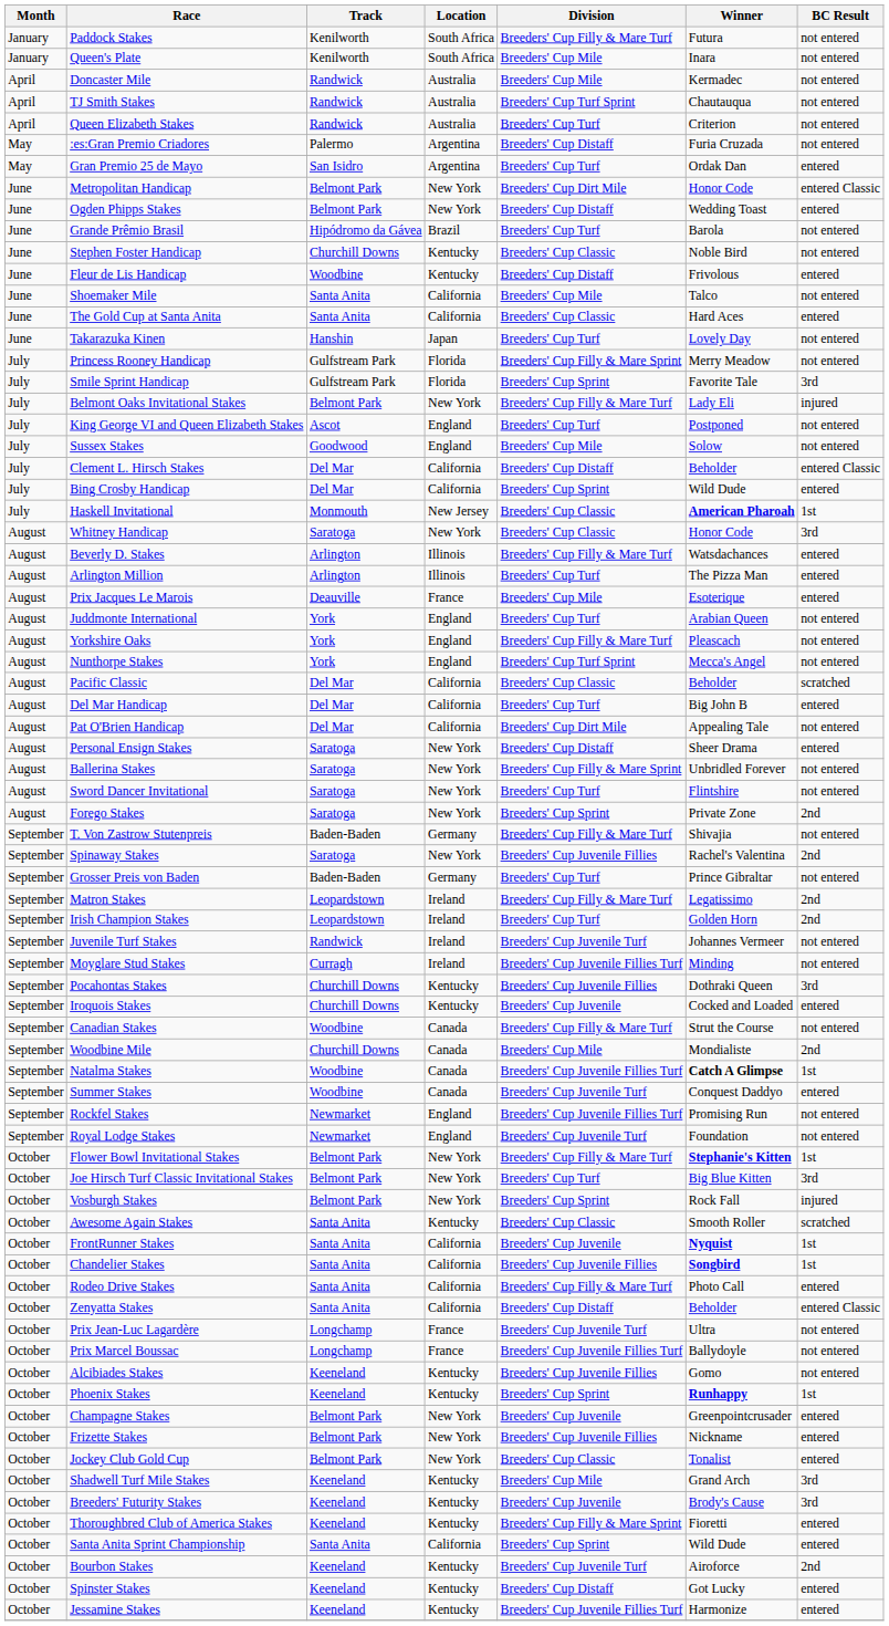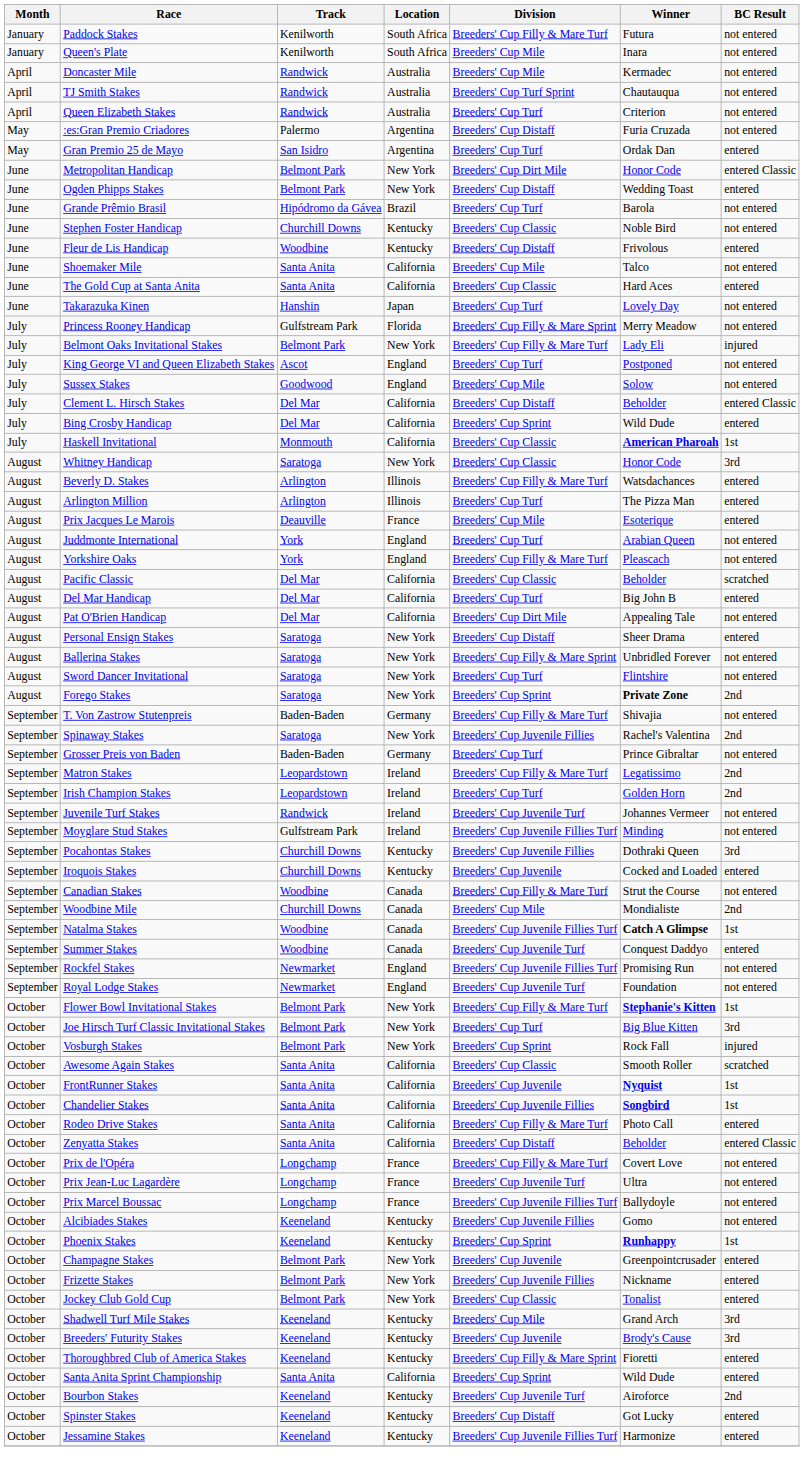 <table class="wikitable sortable" style="font-size:90%">
 <tr>
 <th>Month</th>
 <th>Race</th>
 <th>Track</th>
 <th>Location</th>
 <th>Division</th>
 <th>Winner</th>
 <th>BC Result</th>
 </tr>
 <tr>
 <td>January</td>
 <td><a href='#'>Paddock Stakes</a></td>
 <td>Kenilworth</td>
 <td>South Africa</td>
 <td><a href='#'>Breeders' Cup Filly & Mare Turf</a></td>
 <td>Futura</td>
 <td>not entered</td>
 </tr>
 <tr>
 <td>January</td>
 <td><a href='#'>Queen's Plate</a></td>
 <td>Kenilworth</td>
 <td>South Africa</td>
 <td><a href='#'>Breeders' Cup Mile</a></td>
 <td>Inara</td>
 <td>not entered</td>
 </tr>
 <tr>
 <td>April</td>
 <td><a href='#'>Doncaster Mile</a></td>
 <td><a href='#'>Randwick</a></td>
 <td>Australia</td>
 <td><a href='#'>Breeders' Cup Mile</a></td>
 <td>Kermadec</td>
 <td>not entered</td>
 </tr>
 <tr>
 <td>April</td>
 <td><a href='#'>TJ Smith Stakes</a></td>
 <td><a href='#'>Randwick</a></td>
 <td>Australia</td>
 <td><a href='#'>Breeders' Cup Turf Sprint</a></td>
 <td>Chautauqua</td>
 <td>not entered</td>
 </tr>
 <tr>
 <td>April</td>
 <td><a href='#'>Queen Elizabeth Stakes</a></td>
 <td><a href='#'>Randwick</a></td>
 <td>Australia</td>
 <td><a href='#'>Breeders' Cup Turf</a></td>
 <td>Criterion</td>
 <td>not entered</td>
 </tr>
 <tr>
 <td>May</td>
 <td><a href='#'>:es:Gran Premio Criadores</a></td>
 <td>Palermo</td>
 <td>Argentina</td>
 <td><a href='#'>Breeders' Cup Distaff</a></td>
 <td>Furia Cruzada</td>
 <td>not entered</td>
 </tr>
 <tr>
 <td>May</td>
 <td><a href='#'>Gran Premio 25 de Mayo</a></td>
 <td><a href='#'>San Isidro</a></td>
 <td>Argentina</td>
 <td><a href='#'>Breeders' Cup Turf</a></td>
 <td>Ordak Dan</td>
 <td>entered</td>
 </tr>
 <tr>
 <td>June</td>
 <td><a href='#'>Metropolitan Handicap</a></td>
 <td><a href='#'>Belmont Park</a></td>
 <td>New York</td>
 <td><a href='#'>Breeders' Cup Dirt Mile</a></td>
 <td><a href='#'>Honor Code</a></td>
 <td>entered Classic</td>
 </tr>
 <tr>
 <td>June</td>
 <td><a href='#'>Ogden Phipps Stakes</a></td>
 <td><a href='#'>Belmont Park</a></td>
 <td>New York</td>
 <td><a href='#'>Breeders' Cup Distaff</a></td>
 <td>Wedding Toast</td>
 <td>entered</td>
 </tr>
 <tr>
 <td>June</td>
 <td><a href='#'>Grande Prêmio Brasil</a></td>
 <td><a href='#'>Hipódromo da Gávea</a></td>
 <td>Brazil</td>
 <td><a href='#'>Breeders' Cup Turf</a></td>
 <td>Barola</td>
 <td>not entered</td>
 </tr>
 <tr>
 <td>June</td>
 <td><a href='#'>Stephen Foster Handicap</a></td>
 <td><a href='#'>Churchill Downs</a></td>
 <td>Kentucky</td>
 <td><a href='#'>Breeders' Cup Classic</a></td>
 <td>Noble Bird</td>
 <td>not entered</td>
 </tr>
 <tr>
 <td>June</td>
 <td><a href='#'>Fleur de Lis Handicap</a></td>
 <td><a href='#'>Woodbine</a></td>
 <td>Kentucky</td>
 <td><a href='#'>Breeders' Cup Distaff</a></td>
 <td>Frivolous</td>
 <td>entered</td>
 </tr>
 <tr>
 <td>June</td>
 <td><a href='#'>Shoemaker Mile</a></td>
 <td><a href='#'>Santa Anita</a></td>
 <td>California</td>
 <td><a href='#'>Breeders' Cup Mile</a></td>
 <td>Talco</td>
 <td>not entered</td>
 </tr>
 <tr>
 <td>June</td>
 <td><a href='#'>The Gold Cup at Santa Anita</a></td>
 <td><a href='#'>Santa Anita</a></td>
 <td>California</td>
 <td><a href='#'>Breeders' Cup Classic</a></td>
 <td>Hard Aces</td>
 <td>entered</td>
 </tr>
 <tr>
 <td>June</td>
 <td><a href='#'>Takarazuka Kinen</a></td>
 <td><a href='#'>Hanshin</a></td>
 <td>Japan</td>
 <td><a href='#'>Breeders' Cup Turf</a></td>
 <td><a href='#'>Lovely Day</a></td>
 <td>not entered</td>
 </tr>
 <tr>
 <td>July</td>
 <td><a href='#'>Princess Rooney Handicap</a></td>
 <td>Gulfstream Park</td>
 <td>Florida</td>
 <td><a href='#'>Breeders' Cup Filly & Mare Sprint</a></td>
 <td>Merry Meadow</td>
 <td>not entered</td>
 </tr>
 <tr>
 <td>July</td>
-<td><a href='#'>Smile Sprint Handicap</a></td>
-<td>Gulfstream Park</td>
-<td>Florida</td>
-<td><a href='#'>Breeders' Cup Sprint</a></td>
-<td>Favorite Tale</td>
-<td>3rd</td>
-</tr>
-<tr>
-<td>July</td>
 <td><a href='#'>Belmont Oaks Invitational Stakes</a></td>
 <td><a href='#'>Belmont Park</a></td>
 <td>New York</td>
 <td><a href='#'>Breeders' Cup Filly & Mare Turf</a></td>
 <td><a href='#'>Lady Eli</a></td>
 <td>injured</td>
 </tr>
 <tr>
 <td>July</td>
 <td><a href='#'>King George VI and Queen Elizabeth Stakes</a></td>
 <td><a href='#'>Ascot</a></td>
 <td>England</td>
 <td><a href='#'>Breeders' Cup Turf</a></td>
 <td><a href='#'>Postponed</a></td>
 <td>not entered</td>
 </tr>
 <tr>
 <td>July</td>
 <td><a href='#'>Sussex Stakes</a></td>
 <td><a href='#'>Goodwood</a></td>
 <td>England</td>
 <td><a href='#'>Breeders' Cup Mile</a></td>
 <td><a href='#'>Solow</a></td>
 <td>not entered</td>
 </tr>
 <tr>
 <td>July</td>
 <td><a href='#'>Clement L. Hirsch Stakes</a></td>
 <td><a href='#'>Del Mar</a></td>
 <td>California</td>
 <td><a href='#'>Breeders' Cup Distaff</a></td>
 <td><a href='#'>Beholder</a></td>
 <td>entered Classic</td>
 </tr>
 <tr>
 <td>July</td>
 <td><a href='#'>Bing Crosby Handicap</a></td>
 <td><a href='#'>Del Mar</a></td>
 <td>California</td>
 <td><a href='#'>Breeders' Cup Sprint</a></td>
 <td>Wild Dude</td>
 <td>entered</td>
 </tr>
 <tr>
 <td>July</td>
 <td><a href='#'>Haskell Invitational</a></td>
 <td><a href='#'>Monmouth</a></td>
-<td>New Jersey</td>
+<td>California</td>
 <td><a href='#'>Breeders' Cup Classic</a></td>
 <td><strong><a href='#'>American Pharoah</a></strong></td>
 <td>1st</td>
 </tr>
 <tr>
 <td>August</td>
 <td><a href='#'>Whitney Handicap</a></td>
 <td><a href='#'>Saratoga</a></td>
 <td>New York</td>
 <td><a href='#'>Breeders' Cup Classic</a></td>
 <td><a href='#'>Honor Code</a></td>
 <td>3rd</td>
 </tr>
 <tr>
 <td>August</td>
 <td><a href='#'>Beverly D. Stakes</a></td>
 <td><a href='#'>Arlington</a></td>
 <td>Illinois</td>
 <td><a href='#'>Breeders' Cup Filly & Mare Turf</a></td>
 <td>Watsdachances</td>
 <td>entered</td>
 </tr>
 <tr>
 <td>August</td>
 <td><a href='#'>Arlington Million</a></td>
 <td><a href='#'>Arlington</a></td>
 <td>Illinois</td>
 <td><a href='#'>Breeders' Cup Turf</a></td>
 <td>The Pizza Man</td>
 <td>entered</td>
 </tr>
 <tr>
 <td>August</td>
 <td><a href='#'>Prix Jacques Le Marois</a></td>
 <td><a href='#'>Deauville</a></td>
 <td>France</td>
 <td><a href='#'>Breeders' Cup Mile</a></td>
 <td><a href='#'>Esoterique</a></td>
 <td>entered</td>
 </tr>
 <tr>
 <td>August</td>
 <td><a href='#'>Juddmonte International</a></td>
 <td><a href='#'>York</a></td>
 <td>England</td>
 <td><a href='#'>Breeders' Cup Turf</a></td>
 <td><a href='#'>Arabian Queen</a></td>
 <td>not entered</td>
 </tr>
 <tr>
 <td>August</td>
 <td><a href='#'>Yorkshire Oaks</a></td>
 <td><a href='#'>York</a></td>
 <td>England</td>
 <td><a href='#'>Breeders' Cup Filly & Mare Turf</a></td>
 <td><a href='#'>Pleascach</a></td>
-<td>not entered</td>
-</tr>
-<tr>
-<td>August</td>
-<td><a href='#'>Nunthorpe Stakes</a></td>
-<td><a href='#'>York</a></td>
-<td>England</td>
-<td><a href='#'>Breeders' Cup Turf Sprint</a></td>
-<td><a href='#'>Mecca's Angel</a></td>
 <td>not entered</td>
 </tr>
 <tr>
 <td>August</td>
 <td><a href='#'>Pacific Classic</a></td>
 <td><a href='#'>Del Mar</a></td>
 <td>California</td>
 <td><a href='#'>Breeders' Cup Classic</a></td>
 <td><a href='#'>Beholder</a></td>
 <td>scratched</td>
 </tr>
 <tr>
 <td>August</td>
 <td><a href='#'>Del Mar Handicap</a></td>
 <td><a href='#'>Del Mar</a></td>
 <td>California</td>
 <td><a href='#'>Breeders' Cup Turf</a></td>
 <td>Big John B</td>
 <td>entered</td>
 </tr>
 <tr>
 <td>August</td>
 <td><a href='#'>Pat O'Brien Handicap</a></td>
 <td><a href='#'>Del Mar</a></td>
 <td>California</td>
 <td><a href='#'>Breeders' Cup Dirt Mile</a></td>
 <td>Appealing Tale</td>
 <td>not entered</td>
 </tr>
 <tr>
 <td>August</td>
 <td><a href='#'>Personal Ensign Stakes</a></td>
 <td><a href='#'>Saratoga</a></td>
 <td>New York</td>
 <td><a href='#'>Breeders' Cup Distaff</a></td>
 <td>Sheer Drama</td>
 <td>entered</td>
 </tr>
 <tr>
 <td>August</td>
 <td><a href='#'>Ballerina Stakes</a></td>
 <td><a href='#'>Saratoga</a></td>
 <td>New York</td>
 <td><a href='#'>Breeders' Cup Filly & Mare Sprint</a></td>
 <td>Unbridled Forever</td>
 <td>not entered</td>
 </tr>
 <tr>
 <td>August</td>
 <td><a href='#'>Sword Dancer Invitational</a></td>
 <td><a href='#'>Saratoga</a></td>
 <td>New York</td>
 <td><a href='#'>Breeders' Cup Turf</a></td>
 <td><a href='#'>Flintshire</a></td>
 <td>not entered</td>
 </tr>
 <tr>
 <td>August</td>
 <td><a href='#'>Forego Stakes</a></td>
 <td><a href='#'>Saratoga</a></td>
 <td>New York</td>
 <td><a href='#'>Breeders' Cup Sprint</a></td>
-<td>Private Zone</td>
+<td><strong>Private Zone</strong></td>
 <td>2nd</td>
 </tr>
 <tr>
 <td>September</td>
 <td><a href='#'>T. Von Zastrow Stutenpreis</a></td>
 <td>Baden-Baden</td>
 <td>Germany</td>
 <td><a href='#'>Breeders' Cup Filly & Mare Turf</a></td>
 <td>Shivajia</td>
 <td>not entered</td>
 </tr>
 <tr>
 <td>September</td>
 <td><a href='#'>Spinaway Stakes</a></td>
 <td><a href='#'>Saratoga</a></td>
 <td>New York</td>
 <td><a href='#'>Breeders' Cup Juvenile Fillies</a></td>
 <td>Rachel's Valentina</td>
 <td>2nd</td>
 </tr>
 <tr>
 <td>September</td>
 <td><a href='#'>Grosser Preis von Baden</a></td>
 <td>Baden-Baden</td>
 <td>Germany</td>
 <td><a href='#'>Breeders' Cup Turf</a></td>
 <td>Prince Gibraltar</td>
 <td>not entered</td>
 </tr>
 <tr>
 <td>September</td>
 <td><a href='#'>Matron Stakes</a></td>
 <td><a href='#'>Leopardstown</a></td>
 <td>Ireland</td>
 <td><a href='#'>Breeders' Cup Filly & Mare Turf</a></td>
 <td><a href='#'>Legatissimo</a></td>
 <td>2nd</td>
 </tr>
 <tr>
 <td>September</td>
 <td><a href='#'>Irish Champion Stakes</a></td>
 <td><a href='#'>Leopardstown</a></td>
 <td>Ireland</td>
 <td><a href='#'>Breeders' Cup Turf</a></td>
 <td><a href='#'>Golden Horn</a></td>
 <td>2nd</td>
 </tr>
 <tr>
 <td>September</td>
 <td><a href='#'>Juvenile Turf Stakes</a></td>
 <td><a href='#'>Randwick</a></td>
 <td>Ireland</td>
 <td><a href='#'>Breeders' Cup Juvenile Turf</a></td>
 <td>Johannes Vermeer</td>
 <td>not entered</td>
 </tr>
 <tr>
 <td>September</td>
 <td><a href='#'>Moyglare Stud Stakes</a></td>
-<td><a href='#'>Curragh</a></td>
+<td>Gulfstream Park</td>
 <td>Ireland</td>
 <td><a href='#'>Breeders' Cup Juvenile Fillies Turf</a></td>
 <td><a href='#'>Minding</a></td>
 <td>not entered</td>
 </tr>
 <tr>
 <td>September</td>
 <td><a href='#'>Pocahontas Stakes</a></td>
 <td><a href='#'>Churchill Downs</a></td>
 <td>Kentucky</td>
 <td><a href='#'>Breeders' Cup Juvenile Fillies</a></td>
 <td>Dothraki Queen</td>
 <td>3rd</td>
 </tr>
 <tr>
 <td>September</td>
 <td><a href='#'>Iroquois Stakes</a></td>
 <td><a href='#'>Churchill Downs</a></td>
 <td>Kentucky</td>
 <td><a href='#'>Breeders' Cup Juvenile</a></td>
 <td>Cocked and Loaded</td>
 <td>entered</td>
 </tr>
 <tr>
 <td>September</td>
 <td><a href='#'>Canadian Stakes</a></td>
 <td><a href='#'>Woodbine</a></td>
 <td>Canada</td>
 <td><a href='#'>Breeders' Cup Filly & Mare Turf</a></td>
 <td>Strut the Course</td>
 <td>not entered</td>
 </tr>
 <tr>
 <td>September</td>
 <td><a href='#'>Woodbine Mile</a></td>
 <td><a href='#'>Churchill Downs</a></td>
 <td>Canada</td>
 <td><a href='#'>Breeders' Cup Mile</a></td>
 <td>Mondialiste</td>
 <td>2nd</td>
 </tr>
 <tr>
 <td>September</td>
 <td><a href='#'>Natalma Stakes</a></td>
 <td><a href='#'>Woodbine</a></td>
 <td>Canada</td>
 <td><a href='#'>Breeders' Cup Juvenile Fillies Turf</a></td>
 <td><strong>Catch A Glimpse</strong></td>
 <td>1st</td>
 </tr>
 <tr>
 <td>September</td>
 <td><a href='#'>Summer Stakes</a></td>
 <td><a href='#'>Woodbine</a></td>
 <td>Canada</td>
 <td><a href='#'>Breeders' Cup Juvenile Turf</a></td>
 <td>Conquest Daddyo</td>
 <td>entered</td>
 </tr>
 <tr>
 <td>September</td>
 <td><a href='#'>Rockfel Stakes</a></td>
 <td><a href='#'>Newmarket</a></td>
 <td>England</td>
 <td><a href='#'>Breeders' Cup Juvenile Fillies Turf</a></td>
 <td>Promising Run</td>
 <td>not entered</td>
 </tr>
 <tr>
 <td>September</td>
 <td><a href='#'>Royal Lodge Stakes</a></td>
 <td><a href='#'>Newmarket</a></td>
 <td>England</td>
 <td><a href='#'>Breeders' Cup Juvenile Turf</a></td>
 <td>Foundation</td>
 <td>not entered</td>
 </tr>
 <tr>
 <td>October</td>
 <td><a href='#'>Flower Bowl Invitational Stakes</a></td>
 <td><a href='#'>Belmont Park</a></td>
 <td>New York</td>
 <td><a href='#'>Breeders' Cup Filly & Mare Turf</a></td>
 <td><strong><a href='#'>Stephanie's Kitten</a></strong></td>
 <td>1st</td>
 </tr>
 <tr>
 <td>October</td>
 <td><a href='#'>Joe Hirsch Turf Classic Invitational Stakes</a></td>
 <td><a href='#'>Belmont Park</a></td>
 <td>New York</td>
 <td><a href='#'>Breeders' Cup Turf</a></td>
 <td><a href='#'>Big Blue Kitten</a></td>
 <td>3rd</td>
 </tr>
 <tr>
 <td>October</td>
 <td><a href='#'>Vosburgh Stakes</a></td>
 <td><a href='#'>Belmont Park</a></td>
 <td>New York</td>
 <td><a href='#'>Breeders' Cup Sprint</a></td>
 <td>Rock Fall</td>
 <td>injured</td>
 </tr>
 <tr>
 <td>October</td>
 <td><a href='#'>Awesome Again Stakes</a></td>
 <td><a href='#'>Santa Anita</a></td>
-<td>Kentucky</td>
+<td>California</td>
 <td><a href='#'>Breeders' Cup Classic</a></td>
 <td>Smooth Roller</td>
 <td>scratched</td>
 </tr>
 <tr>
 <td>October</td>
 <td><a href='#'>FrontRunner Stakes</a></td>
 <td><a href='#'>Santa Anita</a></td>
 <td>California</td>
 <td><a href='#'>Breeders' Cup Juvenile</a></td>
 <td><strong><a href='#'>Nyquist</a></strong></td>
 <td>1st</td>
 </tr>
 <tr>
 <td>October</td>
 <td><a href='#'>Chandelier Stakes</a></td>
 <td><a href='#'>Santa Anita</a></td>
 <td>California</td>
 <td><a href='#'>Breeders' Cup Juvenile Fillies</a></td>
 <td><strong><a href='#'>Songbird</a></strong></td>
 <td>1st</td>
 </tr>
 <tr>
 <td>October</td>
 <td><a href='#'>Rodeo Drive Stakes</a></td>
 <td><a href='#'>Santa Anita</a></td>
 <td>California</td>
 <td><a href='#'>Breeders' Cup Filly & Mare Turf</a></td>
 <td>Photo Call</td>
 <td>entered</td>
 </tr>
 <tr>
 <td>October</td>
 <td><a href='#'>Zenyatta Stakes</a></td>
 <td><a href='#'>Santa Anita</a></td>
 <td>California</td>
 <td><a href='#'>Breeders' Cup Distaff</a></td>
 <td><a href='#'>Beholder</a></td>
 <td>entered Classic</td>
+</tr>
+<tr>
+<td>October</td>
+<td><a href='#'>Prix de l'Opéra</a></td>
+<td><a href='#'>Longchamp</a></td>
+<td>France</td>
+<td><a href='#'>Breeders' Cup Filly & Mare Turf</a></td>
+<td>Covert Love</td>
+<td>not entered</td>
 </tr>
 <tr>
 <td>October</td>
 <td><a href='#'>Prix Jean-Luc Lagardère</a></td>
 <td><a href='#'>Longchamp</a></td>
 <td>France</td>
 <td><a href='#'>Breeders' Cup Juvenile Turf</a></td>
 <td>Ultra</td>
 <td>not entered</td>
 </tr>
 <tr>
 <td>October</td>
 <td><a href='#'>Prix Marcel Boussac</a></td>
 <td><a href='#'>Longchamp</a></td>
 <td>France</td>
 <td><a href='#'>Breeders' Cup Juvenile Fillies Turf</a></td>
 <td>Ballydoyle</td>
 <td>not entered</td>
 </tr>
 <tr>
 <td>October</td>
 <td><a href='#'>Alcibiades Stakes</a></td>
 <td><a href='#'>Keeneland</a></td>
 <td>Kentucky</td>
 <td><a href='#'>Breeders' Cup Juvenile Fillies</a></td>
 <td>Gomo</td>
 <td>not entered</td>
 </tr>
 <tr>
 <td>October</td>
 <td><a href='#'>Phoenix Stakes</a></td>
 <td><a href='#'>Keeneland</a></td>
 <td>Kentucky</td>
 <td><a href='#'>Breeders' Cup Sprint</a></td>
 <td><strong><a href='#'>Runhappy</a></strong></td>
 <td>1st</td>
 </tr>
 <tr>
 <td>October</td>
 <td><a href='#'>Champagne Stakes</a></td>
 <td><a href='#'>Belmont Park</a></td>
 <td>New York</td>
 <td><a href='#'>Breeders' Cup Juvenile</a></td>
 <td>Greenpointcrusader</td>
 <td>entered</td>
 </tr>
 <tr>
 <td>October</td>
 <td><a href='#'>Frizette Stakes</a></td>
 <td><a href='#'>Belmont Park</a></td>
 <td>New York</td>
 <td><a href='#'>Breeders' Cup Juvenile Fillies</a></td>
 <td>Nickname</td>
 <td>entered</td>
 </tr>
 <tr>
 <td>October</td>
 <td><a href='#'>Jockey Club Gold Cup</a></td>
 <td><a href='#'>Belmont Park</a></td>
 <td>New York</td>
 <td><a href='#'>Breeders' Cup Classic</a></td>
 <td><a href='#'>Tonalist</a></td>
 <td>entered</td>
 </tr>
 <tr>
 <td>October</td>
 <td><a href='#'>Shadwell Turf Mile Stakes</a></td>
 <td><a href='#'>Keeneland</a></td>
 <td>Kentucky</td>
 <td><a href='#'>Breeders' Cup Mile</a></td>
 <td>Grand Arch</td>
 <td>3rd</td>
 </tr>
 <tr>
 <td>October</td>
 <td><a href='#'>Breeders' Futurity Stakes</a></td>
 <td><a href='#'>Keeneland</a></td>
 <td>Kentucky</td>
 <td><a href='#'>Breeders' Cup Juvenile</a></td>
 <td><a href='#'>Brody's Cause</a></td>
 <td>3rd</td>
 </tr>
 <tr>
 <td>October</td>
 <td><a href='#'>Thoroughbred Club of America Stakes</a></td>
 <td><a href='#'>Keeneland</a></td>
 <td>Kentucky</td>
 <td><a href='#'>Breeders' Cup Filly & Mare Sprint</a></td>
 <td>Fioretti</td>
 <td>entered</td>
 </tr>
 <tr>
 <td>October</td>
 <td><a href='#'>Santa Anita Sprint Championship</a></td>
 <td><a href='#'>Santa Anita</a></td>
 <td>California</td>
 <td><a href='#'>Breeders' Cup Sprint</a></td>
 <td>Wild Dude</td>
 <td>entered</td>
 </tr>
 <tr>
 <td>October</td>
 <td><a href='#'>Bourbon Stakes</a></td>
 <td><a href='#'>Keeneland</a></td>
 <td>Kentucky</td>
 <td><a href='#'>Breeders' Cup Juvenile Turf</a></td>
 <td>Airoforce</td>
 <td>2nd</td>
 </tr>
 <tr>
 <td>October</td>
 <td><a href='#'>Spinster Stakes</a></td>
 <td><a href='#'>Keeneland</a></td>
 <td>Kentucky</td>
 <td><a href='#'>Breeders' Cup Distaff</a></td>
 <td>Got Lucky</td>
 <td>entered</td>
 </tr>
 <tr>
 <td>October</td>
 <td><a href='#'>Jessamine Stakes</a></td>
 <td><a href='#'>Keeneland</a></td>
 <td>Kentucky</td>
 <td><a href='#'>Breeders' Cup Juvenile Fillies Turf</a></td>
 <td>Harmonize</td>
 <td>entered</td>
 </tr>
 <tr>
 </tr>
 </table>
